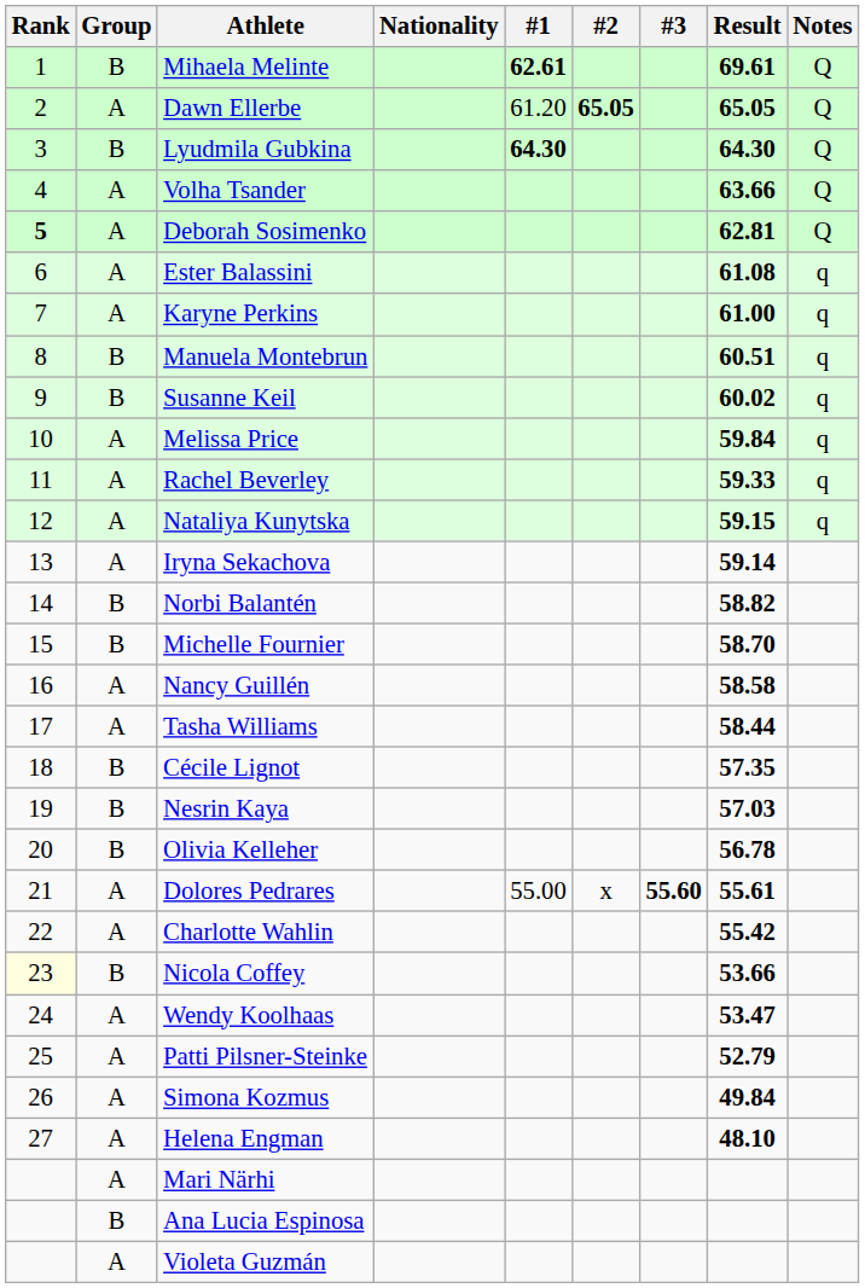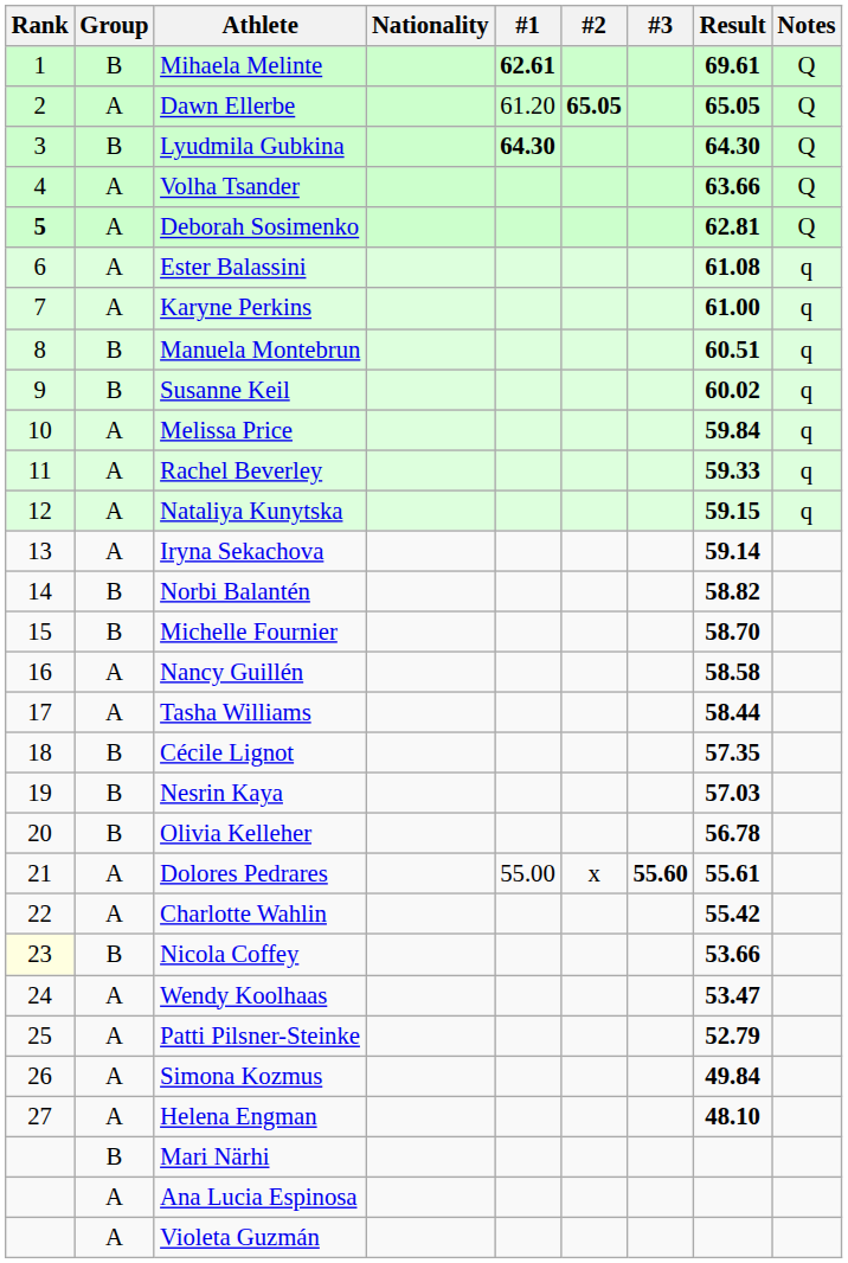 <table class="wikitable sortable" style="text-align:center;font-size:95%">
 <tr>
 <th>Rank</th>
 <th>Group</th>
 <th>Athlete</th>
 <th>Nationality</th>
 <th>#1</th>
 <th>#2</th>
 <th>#3</th>
 <th>Result</th>
 <th>Notes</th>
 </tr>
 <tr bgcolor=ccffcc>
 <td>1</td>
 <td>B</td>
 <td align="left"><a href='#'>Mihaela Melinte</a></td>
 <td align=left></td>
 <td><strong>62.61</strong></td>
 <td></td>
 <td></td>
 <td><strong>69.61</strong></td>
 <td>Q</td>
 </tr>
 <tr bgcolor=ccffcc>
 <td>2</td>
 <td>A</td>
 <td align="left"><a href='#'>Dawn Ellerbe</a></td>
 <td align=left></td>
 <td>61.20</td>
 <td><strong>65.05</strong></td>
 <td></td>
 <td><strong>65.05</strong></td>
 <td>Q</td>
 </tr>
 <tr bgcolor=ccffcc>
 <td>3</td>
 <td>B</td>
 <td align="left"><a href='#'>Lyudmila Gubkina</a></td>
 <td align=left></td>
 <td><strong>64.30</strong></td>
 <td></td>
 <td></td>
 <td><strong>64.30</strong></td>
 <td>Q</td>
 </tr>
 <tr bgcolor=ccffcc>
 <td>4</td>
 <td>A</td>
 <td align="left"><a href='#'>Volha Tsander</a></td>
 <td align=left></td>
 <td></td>
 <td></td>
 <td></td>
 <td><strong>63.66</strong></td>
 <td>Q</td>
 </tr>
 <tr bgcolor=ccffcc>
 <td><strong>5</strong></td>
 <td>A</td>
 <td align="left"><a href='#'>Deborah Sosimenko</a></td>
 <td align=left></td>
 <td></td>
 <td></td>
 <td></td>
 <td><strong>62.81</strong></td>
 <td>Q</td>
 </tr>
 <tr bgcolor=ddffdd>
 <td>6</td>
 <td>A</td>
 <td align="left"><a href='#'>Ester Balassini</a></td>
 <td align=left></td>
 <td></td>
 <td></td>
 <td></td>
 <td><strong>61.08</strong></td>
 <td>q</td>
 </tr>
 <tr bgcolor=ddffdd>
 <td>7</td>
 <td>A</td>
 <td align="left"><a href='#'>Karyne Perkins</a></td>
 <td align=left></td>
 <td></td>
 <td></td>
 <td></td>
 <td><strong>61.00</strong></td>
 <td>q</td>
 </tr>
 <tr bgcolor=ddffdd>
 <td>8</td>
 <td>B</td>
 <td align="left"><a href='#'>Manuela Montebrun</a></td>
 <td align=left></td>
 <td></td>
 <td></td>
 <td></td>
 <td><strong>60.51</strong></td>
 <td>q</td>
 </tr>
 <tr bgcolor=ddffdd>
 <td>9</td>
 <td>B</td>
 <td align="left"><a href='#'>Susanne Keil</a></td>
 <td align=left></td>
 <td></td>
 <td></td>
 <td></td>
 <td><strong>60.02</strong></td>
 <td>q</td>
 </tr>
 <tr bgcolor=ddffdd>
 <td>10</td>
 <td>A</td>
 <td align="left"><a href='#'>Melissa Price</a></td>
 <td align=left></td>
 <td></td>
 <td></td>
 <td></td>
 <td><strong>59.84</strong></td>
 <td>q</td>
 </tr>
 <tr bgcolor=ddffdd>
 <td>11</td>
 <td>A</td>
 <td align="left"><a href='#'>Rachel Beverley</a></td>
 <td align=left></td>
 <td></td>
 <td></td>
 <td></td>
 <td><strong>59.33</strong></td>
 <td>q</td>
 </tr>
 <tr bgcolor=ddffdd>
 <td>12</td>
 <td>A</td>
 <td align="left"><a href='#'>Nataliya Kunytska</a></td>
 <td align=left></td>
 <td></td>
 <td></td>
 <td></td>
 <td><strong>59.15</strong></td>
 <td>q</td>
 </tr>
 <tr>
 <td>13</td>
 <td>A</td>
 <td align="left"><a href='#'>Iryna Sekachova</a></td>
 <td align=left></td>
 <td></td>
 <td></td>
 <td></td>
 <td><strong>59.14</strong></td>
 <td></td>
 </tr>
 <tr>
 <td>14</td>
 <td>B</td>
 <td align="left"><a href='#'>Norbi Balantén</a></td>
 <td align=left></td>
 <td></td>
 <td></td>
 <td></td>
 <td><strong>58.82</strong></td>
 <td></td>
 </tr>
 <tr>
 <td>15</td>
 <td>B</td>
 <td align="left"><a href='#'>Michelle Fournier</a></td>
 <td align=left></td>
 <td></td>
 <td></td>
 <td></td>
 <td><strong>58.70</strong></td>
 <td></td>
 </tr>
 <tr>
 <td>16</td>
 <td>A</td>
 <td align="left"><a href='#'>Nancy Guillén</a></td>
 <td align=left></td>
 <td></td>
 <td></td>
 <td></td>
 <td><strong>58.58</strong></td>
 <td></td>
 </tr>
 <tr>
 <td>17</td>
 <td>A</td>
 <td align="left"><a href='#'>Tasha Williams</a></td>
 <td align=left></td>
 <td></td>
 <td></td>
 <td></td>
 <td><strong>58.44</strong></td>
 <td></td>
 </tr>
 <tr>
 <td>18</td>
 <td>B</td>
 <td align="left"><a href='#'>Cécile Lignot</a></td>
 <td align=left></td>
 <td></td>
 <td></td>
 <td></td>
 <td><strong>57.35</strong></td>
 <td></td>
 </tr>
 <tr>
 <td>19</td>
 <td>B</td>
 <td align="left"><a href='#'>Nesrin Kaya</a></td>
 <td align=left></td>
 <td></td>
 <td></td>
 <td></td>
 <td><strong>57.03</strong></td>
 <td></td>
 </tr>
 <tr>
 <td>20</td>
 <td>B</td>
 <td align="left"><a href='#'>Olivia Kelleher</a></td>
 <td align=left></td>
 <td></td>
 <td></td>
 <td></td>
 <td><strong>56.78</strong></td>
 <td></td>
 </tr>
 <tr>
 <td>21</td>
 <td>A</td>
 <td align="left"><a href='#'>Dolores Pedrares</a></td>
 <td align=left></td>
 <td>55.00</td>
 <td>x</td>
 <td><strong>55.60</strong></td>
 <td><strong>55.61</strong></td>
 <td></td>
 </tr>
 <tr>
 <td>22</td>
 <td>A</td>
 <td align="left"><a href='#'>Charlotte Wahlin</a></td>
 <td align=left></td>
 <td></td>
 <td></td>
 <td></td>
 <td><strong>55.42</strong></td>
 <td></td>
 </tr>
 <tr>
 <td style="background: lightyellow;">23</td>
 <td>B</td>
 <td align="left"><a href='#'>Nicola Coffey</a></td>
 <td align=left></td>
 <td></td>
 <td></td>
 <td></td>
 <td><strong>53.66</strong></td>
 <td></td>
 </tr>
 <tr>
 <td>24</td>
 <td>A</td>
 <td align="left"><a href='#'>Wendy Koolhaas</a></td>
 <td align=left></td>
 <td></td>
 <td></td>
 <td></td>
 <td><strong>53.47</strong></td>
 <td></td>
 </tr>
 <tr>
 <td>25</td>
 <td>A</td>
 <td align="left"><a href='#'>Patti Pilsner-Steinke</a></td>
 <td align=left></td>
 <td></td>
 <td></td>
 <td></td>
 <td><strong>52.79</strong></td>
 <td></td>
 </tr>
 <tr>
 <td>26</td>
 <td>A</td>
 <td align="left"><a href='#'>Simona Kozmus</a></td>
 <td align=left></td>
 <td></td>
 <td></td>
 <td></td>
 <td><strong>49.84</strong></td>
 <td></td>
 </tr>
 <tr>
 <td>27</td>
 <td>A</td>
 <td align="left"><a href='#'>Helena Engman</a></td>
 <td align=left></td>
 <td></td>
 <td></td>
 <td></td>
 <td><strong>48.10</strong></td>
 <td></td>
 </tr>
 <tr>
 <td></td>
-<td>A</td>
+<td>B</td>
 <td align="left"><a href='#'>Mari Närhi</a></td>
 <td align=left></td>
 <td></td>
 <td></td>
 <td></td>
 <td><strong></strong></td>
 <td></td>
 </tr>
 <tr>
 <td></td>
-<td>B</td>
+<td>A</td>
 <td align="left"><a href='#'>Ana Lucia Espinosa</a></td>
 <td align=left></td>
 <td></td>
 <td></td>
 <td></td>
 <td><strong></strong></td>
 <td></td>
 </tr>
 <tr>
 <td></td>
 <td>A</td>
 <td align="left"><a href='#'>Violeta Guzmán</a></td>
 <td align=left></td>
 <td></td>
 <td></td>
 <td></td>
 <td><strong></strong></td>
 <td></td>
 </tr>
 </table>
